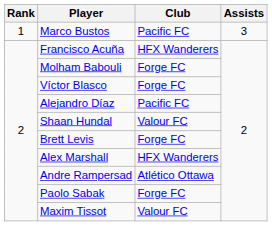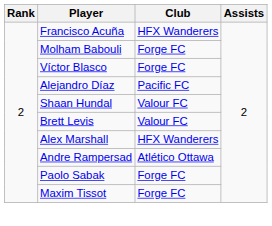 <table class="wikitable">
 <tr>
 <th>Rank</th>
 <th>Player</th>
 <th>Club</th>
 <th>Assists</th>
-</tr>
-<tr>
-<td style="text-align:center" rowspan="1">1</td>
-<td> <a href='#'>Marco Bustos</a></td>
-<td><a href='#'>Pacific FC</a></td>
-<td style="text-align:center" rowspan="1">3</td>
 </tr>
 <tr>
 <td style="text-align:center" rowspan="10">2</td>
 <td> <a href='#'>Francisco Acuña</a></td>
 <td><a href='#'>HFX Wanderers</a></td>
 <td style="text-align:center" rowspan="10">2</td>
 </tr>
 <tr>
 <td> <a href='#'>Molham Babouli</a></td>
 <td><a href='#'>Forge FC</a></td>
 </tr>
 <tr>
 <td> <a href='#'>Víctor Blasco</a></td>
 <td><a href='#'>Forge FC</a></td>
 </tr>
 <tr>
 <td> <a href='#'>Alejandro Díaz</a></td>
 <td><a href='#'>Pacific FC</a></td>
 </tr>
 <tr>
 <td> <a href='#'>Shaan Hundal</a></td>
 <td><a href='#'>Valour FC</a></td>
 </tr>
 <tr>
 <td> <a href='#'>Brett Levis</a></td>
-<td><a href='#'>Forge FC</a></td>
+<td><a href='#'>Valour FC</a></td>
 </tr>
 <tr>
 <td> <a href='#'>Alex Marshall</a></td>
 <td><a href='#'>HFX Wanderers</a></td>
 </tr>
 <tr>
 <td> <a href='#'>Andre Rampersad</a></td>
 <td><a href='#'>Atlético Ottawa</a></td>
 </tr>
 <tr>
 <td> <a href='#'>Paolo Sabak</a></td>
 <td><a href='#'>Forge FC</a></td>
 </tr>
 <tr>
 <td> <a href='#'>Maxim Tissot</a></td>
-<td><a href='#'>Valour FC</a></td>
+<td><a href='#'>Forge FC</a></td>
 </tr>
 </table>
